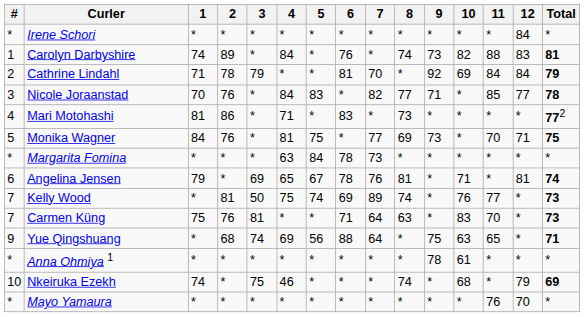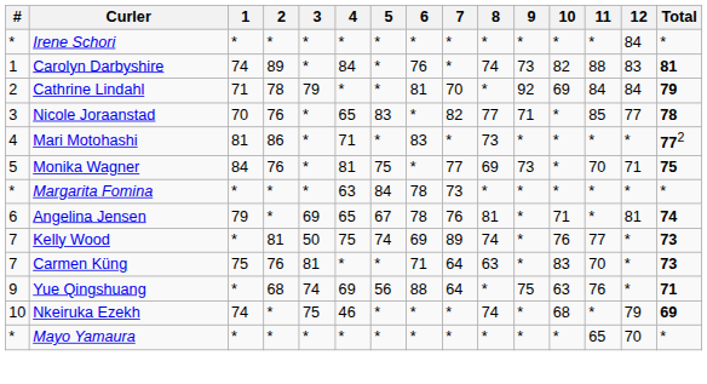 <table class="wikitable">
 <tr>
 <th>#</th>
 <th width=200>Curler</th>
 <th width=30>1</th>
 <th width=30>2</th>
 <th width=30>3</th>
 <th width=30>4</th>
 <th width=30>5</th>
 <th width=30>6</th>
 <th width=30>7</th>
 <th width=30>8</th>
 <th width=30>9</th>
 <th width=30>10</th>
 <th width=30>11</th>
 <th width=30>12</th>
 <th width=40>Total</th>
 </tr>
 <tr>
 <td>*</td>
 <td> <em><a href='#'>Irene Schori</a></em></td>
 <td>*</td>
 <td>*</td>
 <td>*</td>
 <td>*</td>
 <td>*</td>
 <td>*</td>
 <td>*</td>
 <td>*</td>
 <td>*</td>
 <td>*</td>
 <td>*</td>
 <td>84</td>
 <td>*</td>
 </tr>
 <tr>
 <td>1</td>
 <td> <a href='#'>Carolyn Darbyshire</a></td>
 <td>74</td>
 <td>89</td>
 <td>*</td>
 <td>84</td>
 <td>*</td>
 <td>76</td>
 <td>*</td>
 <td>74</td>
 <td>73</td>
 <td>82</td>
 <td>88</td>
 <td>83</td>
 <td><strong>81</strong></td>
 </tr>
 <tr>
 <td>2</td>
 <td> <a href='#'>Cathrine Lindahl</a></td>
 <td>71</td>
 <td>78</td>
 <td>79</td>
 <td>*</td>
 <td>*</td>
 <td>81</td>
 <td>70</td>
 <td>*</td>
 <td>92</td>
 <td>69</td>
 <td>84</td>
 <td>84</td>
 <td><strong>79</strong></td>
 </tr>
 <tr>
 <td>3</td>
 <td> <a href='#'>Nicole Joraanstad</a></td>
 <td>70</td>
 <td>76</td>
 <td>*</td>
-<td>84</td>
+<td>65</td>
 <td>83</td>
 <td>*</td>
 <td>82</td>
 <td>77</td>
 <td>71</td>
 <td>*</td>
 <td>85</td>
 <td>77</td>
 <td><strong>78</strong></td>
 </tr>
 <tr>
 <td>4</td>
 <td> <a href='#'>Mari Motohashi</a></td>
 <td>81</td>
 <td>86</td>
 <td>*</td>
 <td>71</td>
 <td>*</td>
 <td>83</td>
 <td>*</td>
 <td>73</td>
 <td>*</td>
 <td>*</td>
 <td>*</td>
 <td>*</td>
 <td><strong>77</strong><sup>2</sup></td>
 </tr>
 <tr>
 <td>5</td>
 <td> <a href='#'>Monika Wagner</a></td>
 <td>84</td>
 <td>76</td>
 <td>*</td>
 <td>81</td>
 <td>75</td>
 <td>*</td>
 <td>77</td>
 <td>69</td>
 <td>73</td>
 <td>*</td>
 <td>70</td>
 <td>71</td>
 <td><strong>75</strong></td>
 </tr>
 <tr>
 <td>*</td>
 <td> <em><a href='#'>Margarita Fomina</a></em></td>
 <td>*</td>
 <td>*</td>
 <td>*</td>
 <td>63</td>
 <td>84</td>
 <td>78</td>
 <td>73</td>
 <td>*</td>
 <td>*</td>
 <td>*</td>
 <td>*</td>
 <td>*</td>
 <td>*</td>
 </tr>
 <tr>
 <td>6</td>
 <td> <a href='#'>Angelina Jensen</a></td>
 <td>79</td>
 <td>*</td>
 <td>69</td>
 <td>65</td>
 <td>67</td>
 <td>78</td>
 <td>76</td>
 <td>81</td>
 <td>*</td>
 <td>71</td>
 <td>*</td>
 <td>81</td>
 <td><strong>74</strong></td>
 </tr>
 <tr>
 <td>7</td>
 <td> <a href='#'>Kelly Wood</a></td>
 <td>*</td>
 <td>81</td>
 <td>50</td>
 <td>75</td>
 <td>74</td>
 <td>69</td>
 <td>89</td>
 <td>74</td>
 <td>*</td>
 <td>76</td>
 <td>77</td>
 <td>*</td>
 <td><strong>73</strong></td>
 </tr>
 <tr>
 <td>7</td>
 <td> <a href='#'>Carmen Küng</a></td>
 <td>75</td>
 <td>76</td>
 <td>81</td>
 <td>*</td>
 <td>*</td>
 <td>71</td>
 <td>64</td>
 <td>63</td>
 <td>*</td>
 <td>83</td>
 <td>70</td>
 <td>*</td>
 <td><strong>73</strong></td>
 </tr>
 <tr>
 <td>9</td>
 <td> <a href='#'>Yue Qingshuang</a></td>
 <td>*</td>
 <td>68</td>
 <td>74</td>
 <td>69</td>
 <td>56</td>
 <td>88</td>
 <td>64</td>
 <td>*</td>
 <td>75</td>
 <td>63</td>
-<td>65</td>
+<td>76</td>
 <td>*</td>
 <td><strong>71</strong></td>
-</tr>
-<tr>
-<td>*</td>
-<td> <em><a href='#'>Anna Ohmiya</a></em> <sup>1</sup></td>
-<td>*</td>
-<td>*</td>
-<td>*</td>
-<td>*</td>
-<td>*</td>
-<td>*</td>
-<td *>*</td>
-<td>*</td>
-<td>78</td>
-<td>61</td>
-<td>*</td>
-<td>*</td>
-<td>*</td>
 </tr>
 <tr>
 <td>10</td>
 <td> <a href='#'>Nkeiruka Ezekh</a></td>
 <td>74</td>
 <td>*</td>
 <td>75</td>
 <td>46</td>
 <td>*</td>
 <td>*</td>
 <td>*</td>
 <td>74</td>
 <td>*</td>
 <td>68</td>
 <td>*</td>
 <td>79</td>
 <td><strong>69</strong></td>
 </tr>
 <tr>
 <td>*</td>
 <td> <em><a href='#'>Mayo Yamaura</a></em></td>
 <td>*</td>
 <td>*</td>
 <td>*</td>
 <td>*</td>
 <td>*</td>
 <td>*</td>
 <td>*</td>
 <td>*</td>
 <td>*</td>
 <td>*</td>
-<td>76</td>
+<td>65</td>
 <td>70</td>
 <td>*</td>
 </tr>
 </table>
